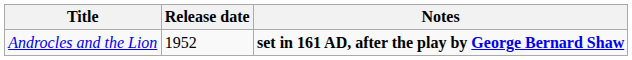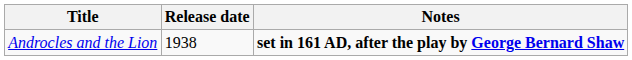 <table class="wikitable sortable">
 <tr>
 <th scope="col">Title</th>
 <th scope="col">Release date</th>
 <th scope="col" class="unsortable">Notes</th>
 </tr>
 <tr>
 <td><em><a href='#'>Androcles and the Lion</a></em></td>
-<td>1952</td>
+<td>1938</td>
 <td><strong>set in 161 AD, after the play by <a href='#'>George Bernard Shaw</a></strong></td>
 </tr>
 <tr>
 </tr>
 </table>
